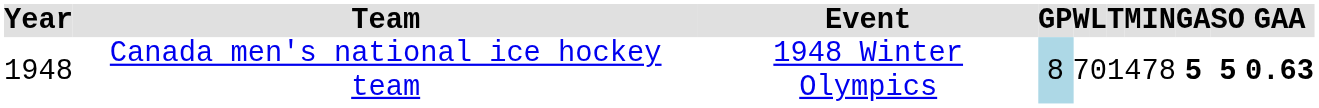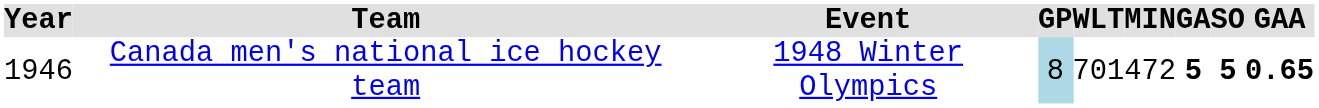 <table border="0" cellpadding="0" cellspacing="0" style="text-align:center; width:95%;">
 <tr>
 <th colspan="3" style="background:#fff;"></th>
 <th rowspan="99" style="background:#fff;"></th>
 </tr>
 <tr style="background:#e0e0e0;">
 <th>Year</th>
 <th>Team</th>
 <th>Event</th>
 <th rowspan="99" style="background:#fff;"></th>
 <th>GP</th>
 <th>W</th>
 <th>L</th>
 <th>T</th>
 <th>MIN</th>
 <th>GA</th>
 <th>SO</th>
 <th>GAA</th>
 </tr>
 <tr>
-<td>1948</td>
+<td>1946</td>
 <td><a href='#'>Canada men's national ice hockey team</a></td>
 <td><a href='#'>1948 Winter Olympics</a></td>
 <td style="background: lightblue;">8</td>
 <td>7</td>
 <td>0</td>
 <td>1</td>
-<td>478</td>
+<td>472</td>
 <td><strong>5</strong></td>
 <td><strong>5</strong></td>
-<td><strong>0.63</strong></td>
+<td><strong>0.65</strong></td>
 </tr>
 <tr>
 </tr>
 </table>
